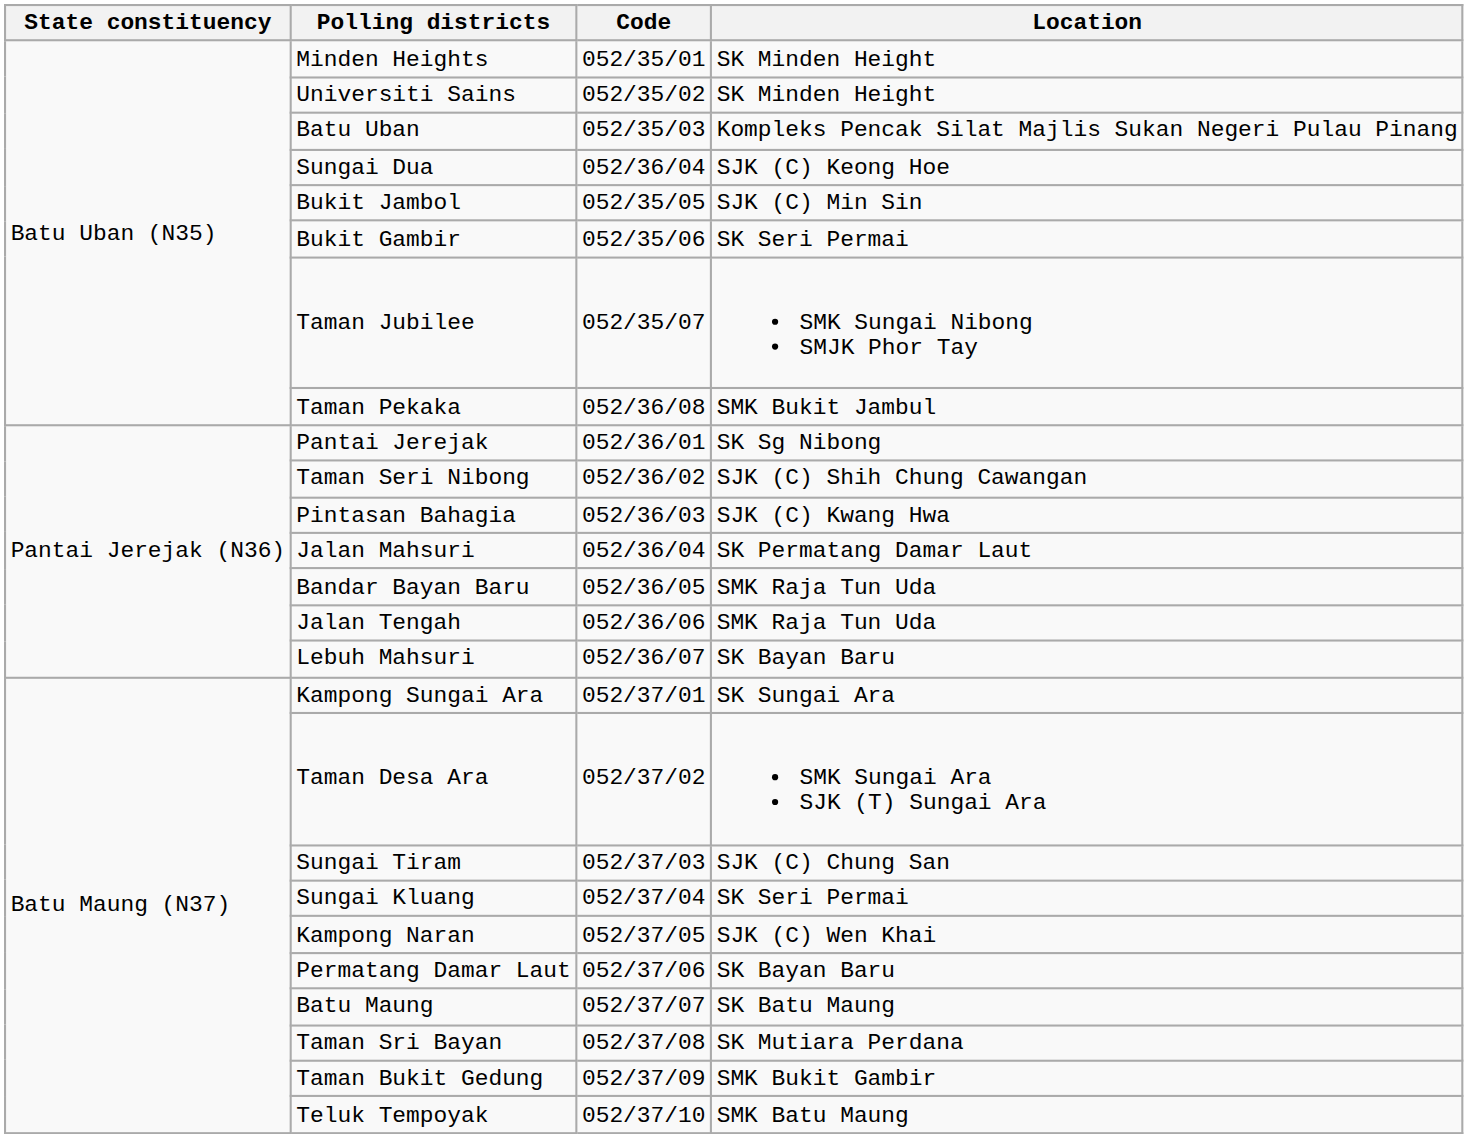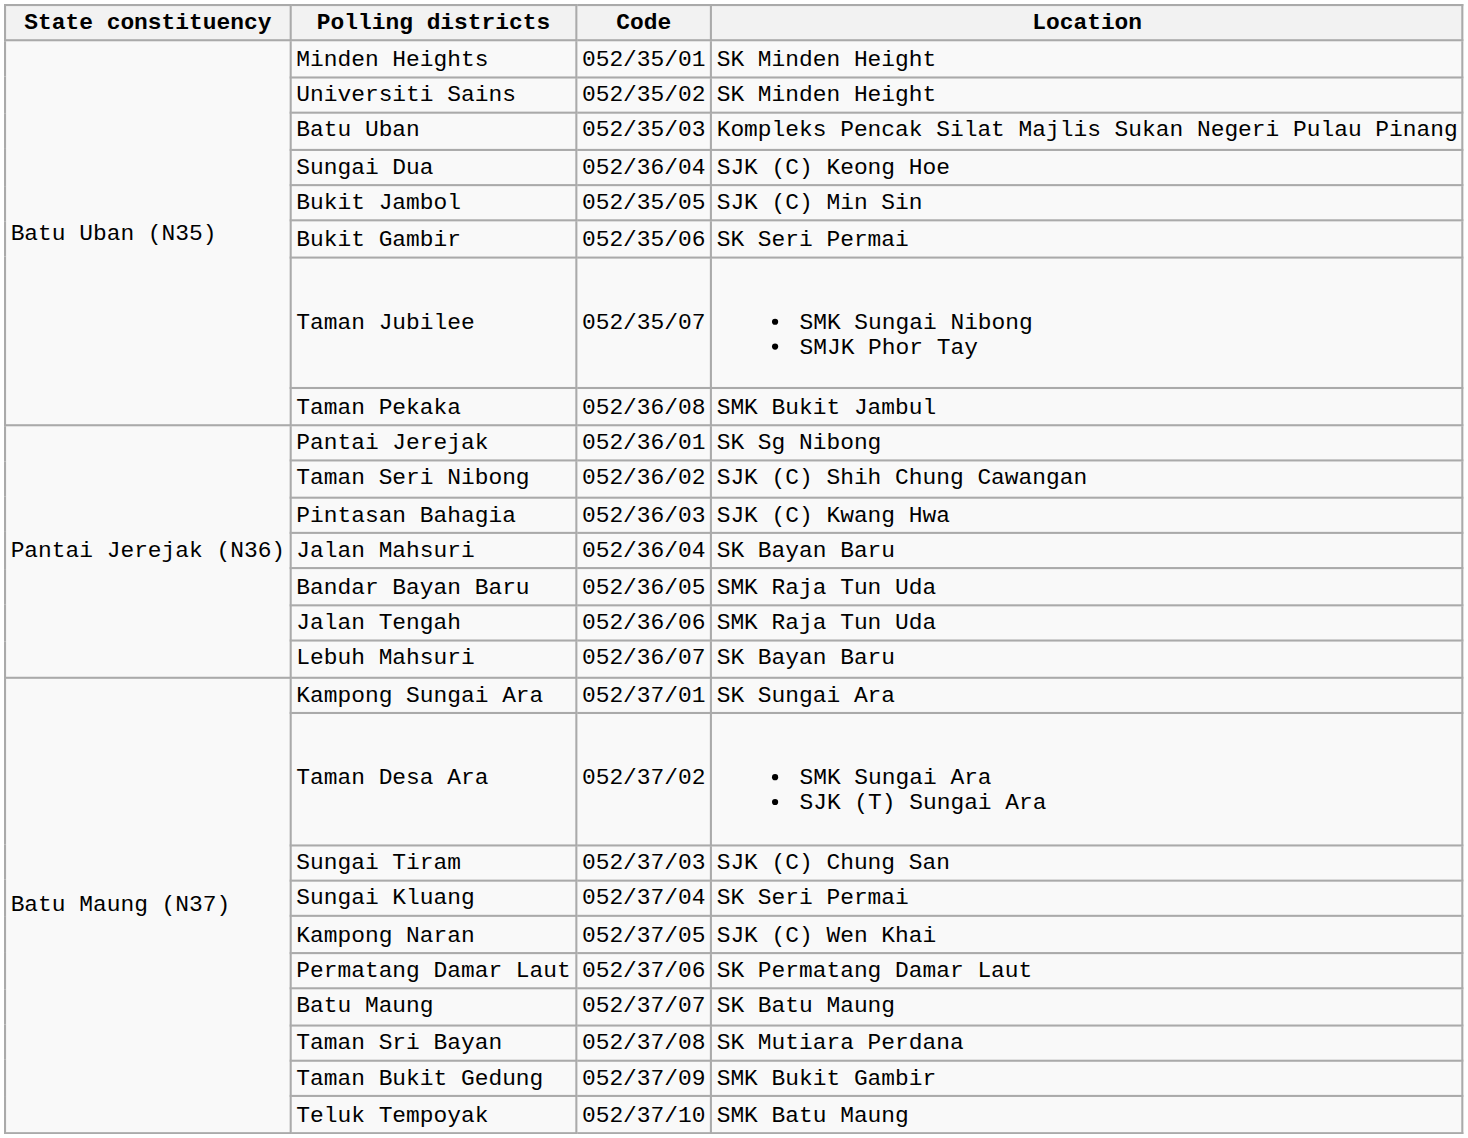 <table class="wikitable sortable mw-collapsible" style="white-space:nowrap;font-size:85%">
 <tr>
 <th>State constituency</th>
 <th>Polling districts</th>
 <th>Code</th>
 <th>Location</th>
 </tr>
 <tr>
 <td rowspan="8">Batu Uban (N35)</td>
 <td>Minden Heights</td>
 <td>052/35/01</td>
 <td>SK Minden Height</td>
 </tr>
 <tr>
 <td>Universiti Sains</td>
 <td>052/35/02</td>
 <td>SK Minden Height</td>
 </tr>
 <tr>
 <td>Batu Uban</td>
 <td>052/35/03</td>
 <td>Kompleks Pencak Silat Majlis Sukan Negeri Pulau Pinang</td>
 </tr>
 <tr>
 <td>Sungai Dua</td>
 <td>052/36/04</td>
 <td>SJK (C) Keong Hoe</td>
 </tr>
 <tr>
 <td>Bukit Jambol</td>
 <td>052/35/05</td>
 <td>SJK (C) Min Sin</td>
 </tr>
 <tr>
 <td>Bukit Gambir</td>
 <td>052/35/06</td>
 <td>SK Seri Permai</td>
 </tr>
 <tr>
 <td>Taman Jubilee</td>
 <td>052/35/07</td>
 <td><br><ul><li>SMK Sungai Nibong</li><li>SMJK Phor Tay</li></ul></td>
 </tr>
 <tr>
 <td>Taman Pekaka</td>
 <td>052/36/08</td>
 <td>SMK Bukit Jambul</td>
 </tr>
 <tr>
 <td rowspan="7">Pantai Jerejak (N36)</td>
 <td>Pantai Jerejak</td>
 <td>052/36/01</td>
 <td>SK Sg Nibong</td>
 </tr>
 <tr>
 <td>Taman Seri Nibong</td>
 <td>052/36/02</td>
 <td>SJK (C) Shih Chung Cawangan</td>
 </tr>
 <tr>
 <td>Pintasan Bahagia</td>
 <td>052/36/03</td>
 <td>SJK (C) Kwang Hwa</td>
 </tr>
 <tr>
 <td>Jalan Mahsuri</td>
 <td>052/36/04</td>
-<td>SK Permatang Damar Laut</td>
+<td>SK Bayan Baru</td>
 </tr>
 <tr>
 <td>Bandar Bayan Baru</td>
 <td>052/36/05</td>
 <td>SMK Raja Tun Uda</td>
 </tr>
 <tr>
 <td>Jalan Tengah</td>
 <td>052/36/06</td>
 <td>SMK Raja Tun Uda</td>
 </tr>
 <tr>
 <td>Lebuh Mahsuri</td>
 <td>052/36/07</td>
 <td>SK Bayan Baru</td>
 </tr>
 <tr>
 <td rowspan="10">Batu Maung (N37)</td>
 <td>Kampong Sungai Ara</td>
 <td>052/37/01</td>
 <td>SK Sungai Ara</td>
 </tr>
 <tr>
 <td>Taman Desa Ara</td>
 <td>052/37/02</td>
 <td><br><ul><li>SMK Sungai Ara</li><li>SJK (T) Sungai Ara</li></ul></td>
 </tr>
 <tr>
 <td>Sungai Tiram</td>
 <td>052/37/03</td>
 <td>SJK (C) Chung San</td>
 </tr>
 <tr>
 <td>Sungai Kluang</td>
 <td>052/37/04</td>
 <td>SK Seri Permai</td>
 </tr>
 <tr>
 <td>Kampong Naran</td>
 <td>052/37/05</td>
 <td>SJK (C) Wen Khai</td>
 </tr>
 <tr>
 <td>Permatang Damar Laut</td>
 <td>052/37/06</td>
-<td>SK Bayan Baru</td>
+<td>SK Permatang Damar Laut</td>
 </tr>
 <tr>
 <td>Batu Maung</td>
 <td>052/37/07</td>
 <td>SK Batu Maung</td>
 </tr>
 <tr>
 <td>Taman Sri Bayan</td>
 <td>052/37/08</td>
 <td>SK Mutiara Perdana</td>
 </tr>
 <tr>
 <td>Taman Bukit Gedung</td>
 <td>052/37/09</td>
 <td>SMK Bukit Gambir</td>
 </tr>
 <tr>
 <td>Teluk Tempoyak</td>
 <td>052/37/10</td>
 <td>SMK Batu Maung</td>
 </tr>
 </table>
